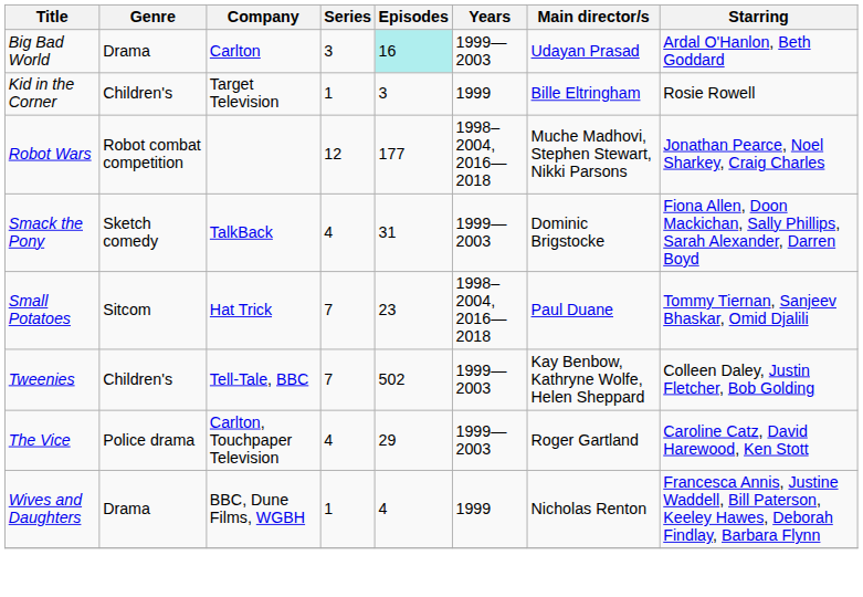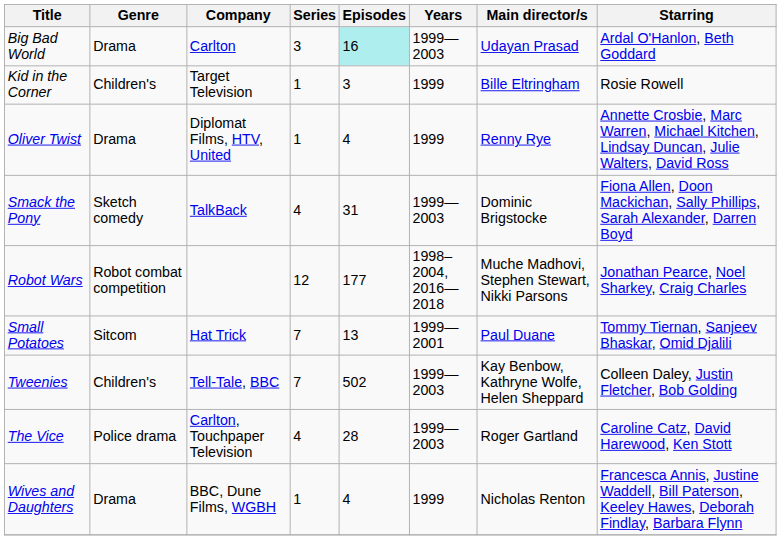 <table class="wikitable unsortable">
 <tr>
 <th>Title</th>
 <th>Genre</th>
 <th>Company</th>
 <th>Series</th>
 <th>Episodes</th>
 <th>Years</th>
 <th>Main director/s</th>
 <th>Starring</th>
 </tr>
 <tr>
 <td><em>Big Bad World</em></td>
 <td>Drama</td>
 <td><a href='#'>Carlton</a></td>
 <td>3</td>
 <td style="background: paleturquoise;">16</td>
 <td>1999—2003</td>
 <td><a href='#'>Udayan Prasad</a></td>
 <td><a href='#'>Ardal O'Hanlon</a>, <a href='#'>Beth Goddard</a></td>
 </tr>
 <tr>
 <td><em>Kid in the Corner</em></td>
 <td>Children's</td>
 <td>Target Television</td>
 <td>1</td>
 <td>3</td>
 <td>1999</td>
 <td><a href='#'>Bille Eltringham</a></td>
 <td>Rosie Rowell</td>
 </tr>
 <tr>
-<td><em><a href='#'>Robot Wars</a></em></td>
-<td>Robot combat competition</td>
-<td></td>
-<td>12</td>
-<td>177</td>
-<td>1998–2004, 2016—2018</td>
-<td>Muche Madhovi, Stephen Stewart, Nikki Parsons</td>
-<td><a href='#'>Jonathan Pearce</a>, <a href='#'>Noel Sharkey</a>, <a href='#'>Craig Charles</a></td>
+<td><em><a href='#'>Oliver Twist</a></em></td>
+<td>Drama</td>
+<td>Diplomat Films, <a href='#'>HTV</a>, <a href='#'>United</a></td>
+<td>1</td>
+<td>4</td>
+<td>1999</td>
+<td><a href='#'>Renny Rye</a></td>
+<td><a href='#'>Annette Crosbie</a>, <a href='#'>Marc Warren</a>, <a href='#'>Michael Kitchen</a>, <a href='#'>Lindsay Duncan</a>, <a href='#'>Julie Walters</a>, <a href='#'>David Ross</a></td>
 </tr>
 <tr>
 <td><em><a href='#'>Smack the Pony</a></em></td>
 <td>Sketch comedy</td>
 <td><a href='#'>TalkBack</a></td>
 <td>4</td>
 <td>31</td>
 <td>1999—2003</td>
 <td>Dominic Brigstocke</td>
 <td><a href='#'>Fiona Allen</a>, <a href='#'>Doon Mackichan</a>, <a href='#'>Sally Phillips</a>, <a href='#'>Sarah Alexander</a>, <a href='#'>Darren Boyd</a></td>
 </tr>
 <tr>
+<td><em><a href='#'>Robot Wars</a></em></td>
+<td>Robot combat competition</td>
+<td></td>
+<td>12</td>
+<td>177</td>
+<td>1998–2004, 2016—2018</td>
+<td>Muche Madhovi, Stephen Stewart, Nikki Parsons</td>
+<td><a href='#'>Jonathan Pearce</a>, <a href='#'>Noel Sharkey</a>, <a href='#'>Craig Charles</a></td>
+</tr>
+<tr>
 <td><em><a href='#'>Small Potatoes</a></em></td>
 <td>Sitcom</td>
 <td><a href='#'>Hat Trick</a></td>
 <td>7</td>
-<td>23</td>
-<td>1998–2004, 2016—2018</td>
+<td>13</td>
+<td>1999—2001</td>
 <td><a href='#'>Paul Duane</a></td>
 <td><a href='#'>Tommy Tiernan</a>, <a href='#'>Sanjeev Bhaskar</a>, <a href='#'>Omid Djalili</a></td>
 </tr>
 <tr>
 <td><em><a href='#'>Tweenies</a></em></td>
 <td>Children's</td>
 <td><a href='#'>Tell-Tale</a>, <a href='#'>BBC</a></td>
 <td>7</td>
 <td>502</td>
 <td>1999—2003</td>
 <td>Kay Benbow, Kathryne Wolfe, Helen Sheppard</td>
 <td>Colleen Daley, <a href='#'>Justin Fletcher</a>, <a href='#'>Bob Golding</a></td>
 </tr>
 <tr>
 <td><em><a href='#'>The Vice</a></em></td>
 <td>Police drama</td>
 <td><a href='#'>Carlton</a>, Touchpaper Television</td>
 <td>4</td>
-<td>29</td>
+<td>28</td>
 <td>1999—2003</td>
 <td>Roger Gartland</td>
 <td><a href='#'>Caroline Catz</a>, <a href='#'>David Harewood</a>, <a href='#'>Ken Stott</a></td>
 </tr>
 <tr>
 <td><em><a href='#'>Wives and Daughters</a></em></td>
 <td>Drama</td>
 <td>BBC, Dune Films, <a href='#'>WGBH</a></td>
 <td>1</td>
 <td>4</td>
 <td>1999</td>
 <td>Nicholas Renton</td>
 <td><a href='#'>Francesca Annis</a>, <a href='#'>Justine Waddell</a>, <a href='#'>Bill Paterson</a>, <a href='#'>Keeley Hawes</a>, <a href='#'>Deborah Findlay</a>, <a href='#'>Barbara Flynn</a></td>
 </tr>
 <tr>
 </tr>
 </table>
